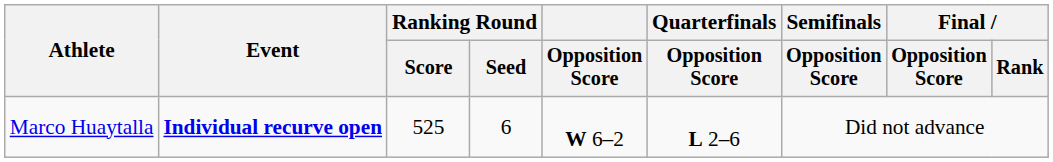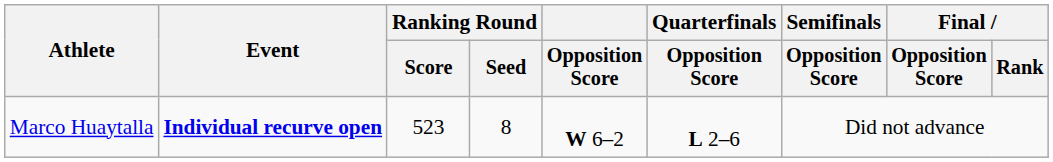 <table class=wikitable style=font-size:90%;text-align:center>
 <tr>
 <th rowspan=2>Athlete</th>
 <th rowspan=2>Event</th>
 <th colspan=2>Ranking Round</th>
 <th></th>
 <th>Quarterfinals</th>
 <th>Semifinals</th>
 <th colspan=2>Final / </th>
 </tr>
 <tr style=font-size:95%>
 <th>Score</th>
 <th>Seed</th>
 <th>Opposition<br>Score</th>
 <th>Opposition<br>Score</th>
 <th>Opposition<br>Score</th>
 <th>Opposition<br>Score</th>
 <th>Rank</th>
 </tr>
 <tr>
 <td align=left><a href='#'>Marco Huaytalla</a></td>
 <td align=left><strong><a href='#'>Individual recurve open</a></strong></td>
-<td>525</td>
-<td>6</td>
+<td>523</td>
+<td>8</td>
 <td><br><strong>W</strong> 6–2</td>
 <td><br><strong>L</strong> 2–6</td>
 <td colspan=3>Did not advance</td>
 </tr>
 </table>
